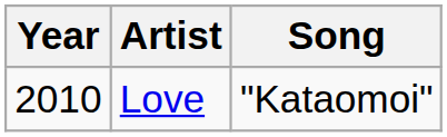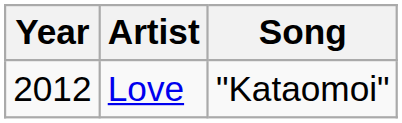 <table class="wikitable">
 <tr>
 <th>Year</th>
 <th>Artist</th>
 <th>Song</th>
 </tr>
 <tr>
-<td>2010</td>
+<td>2012</td>
 <td><a href='#'>Love</a></td>
 <td>"Kataomoi"</td>
 </tr>
 </table>
